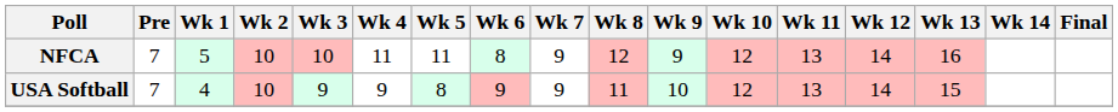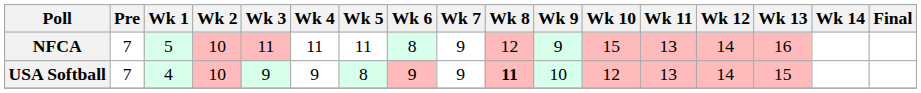 <table class="wikitable" style="white-space:nowrap;">
 <tr>
 <th>Poll</th>
 <th>Pre</th>
 <th>Wk 1</th>
 <th>Wk 2</th>
 <th>Wk 3</th>
 <th>Wk 4</th>
 <th>Wk 5</th>
 <th>Wk 6</th>
 <th>Wk 7</th>
 <th>Wk 8</th>
 <th>Wk 9</th>
 <th>Wk 10</th>
 <th>Wk 11</th>
 <th>Wk 12</th>
 <th>Wk 13</th>
 <th>Wk 14</th>
 <th>Final</th>
 </tr>
 <tr style="text-align:center;">
 <th>NFCA</th>
 <td style="background:#FFF;">7</td>
 <td style="background:#D8FFEB;">5</td>
 <td style="background:#ffbbbb;">10</td>
-<td style="background:#ffbbbb;">10</td>
+<td style="background:#ffbbbb;">11</td>
 <td style="background:#FFF;">11</td>
 <td style="background:#FFF;">11</td>
 <td style="background:#D8FFEB;">8</td>
 <td style="background:#FFF;">9</td>
 <td style="background:#ffbbbb;">12</td>
 <td style="background:#D8FFEB;">9</td>
-<td style="background:#ffbbbb;">12</td>
+<td style="background:#ffbbbb;">15</td>
 <td style="background:#ffbbbb;">13</td>
 <td style="background:#ffbbbb;">14</td>
 <td style="background:#ffbbbb;">16</td>
 <td style="background:#FFF;"></td>
 <td style="background:#FFF;"></td>
 </tr>
 <tr style="text-align:center;">
 <th>USA Softball</th>
 <td style="background:#FFF;">7</td>
 <td style="background:#D8FFEB;">4</td>
 <td style="background:#ffbbbb;">10</td>
 <td style="background:#D8FFEB;">9</td>
 <td style="background:#FFF;">9</td>
 <td style="background:#D8FFEB;">8</td>
 <td style="background:#ffbbbb;">9</td>
 <td style="background:#FFF;">9</td>
-<td style="background:#ffbbbb;">11</td>
+<td style="background:#ffbbbb;"><strong>11</strong></td>
 <td style="background:#D8FFEB;">10</td>
 <td style="background:#ffbbbb;">12</td>
 <td style="background:#ffbbbb;">13</td>
 <td style="background:#ffbbbb;">14</td>
 <td style="background:#ffbbbb;">15</td>
 <td style="background:#FFF;"></td>
 <td style="background:#FFF;"></td>
 </tr>
 <tr style="background:#FFF;">
 </tr>
 </table>
